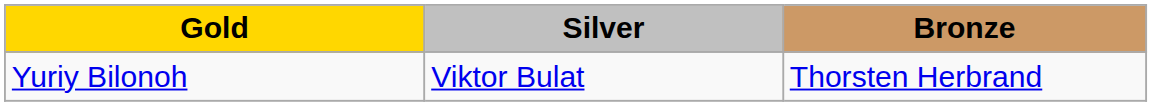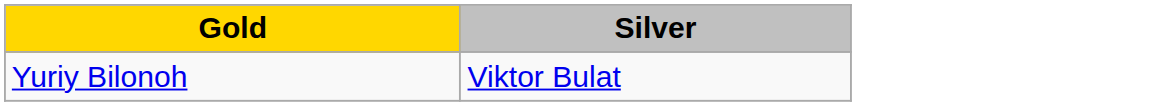 <table class="wikitable" style="text-align:left">
 <tr align="center">
 <td width=235 bgcolor=gold><strong>Gold</strong></td>
 <td width=200 bgcolor=silver><strong>Silver</strong></td>
-<td width=200 bgcolor=CC9966><strong>Bronze</strong></td>
 </tr>
 <tr>
 <td><a href='#'>Yuriy Bilonoh</a><br><em></em></td>
 <td><a href='#'>Viktor Bulat</a><br><em></em></td>
-<td><a href='#'>Thorsten Herbrand</a><br><em></em></td>
 </tr>
 </table>
